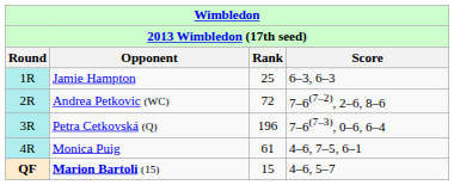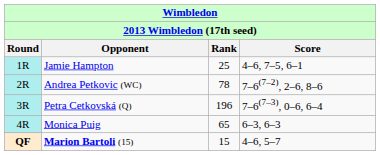 <table class=wikitable>
 <tr>
 <th colspan=4 style=background:#cfc><a href='#'>Wimbledon</a></th>
 </tr>
 <tr>
 <th colspan=4 style=background:#cfc><a href='#'>2013 Wimbledon</a> (17th seed)</th>
 </tr>
 <tr>
 <th width=40>Round</th>
 <th width=235>Opponent</th>
 <th width=20>Rank</th>
 <th width=190>Score</th>
 </tr>
 <tr>
 <td align=center style=background:#afeeee>1R</td>
 <td> <a href='#'>Jamie Hampton</a></td>
 <td align=center>25</td>
-<td>6–3, 6–3</td>
+<td>4–6, 7–5, 6–1</td>
 </tr>
 <tr>
 <td align=center style=background:#afeeee>2R</td>
 <td> <a href='#'>Andrea Petkovic</a> <small>(WC)</small></td>
-<td align=center>72</td>
+<td align=center>78</td>
 <td>7–6<sup>(7–2)</sup>, 2–6, 8–6</td>
 </tr>
 <tr>
 <td align=center style=background:#afeeee>3R</td>
 <td> <a href='#'>Petra Cetkovská</a> <small>(Q)</small></td>
 <td align=center>196</td>
 <td>7–6<sup>(7–3)</sup>, 0–6, 6–4</td>
 </tr>
 <tr>
 <td align=center style=background:#afeeee>4R</td>
 <td> <a href='#'>Monica Puig</a></td>
-<td align=center>61</td>
-<td>4–6, 7–5, 6–1</td>
+<td align=center>65</td>
+<td>6–3, 6–3</td>
 </tr>
 <tr>
 <td align=center style=background:#ffebcd><strong>QF</strong></td>
 <td> <strong><a href='#'>Marion Bartoli</a></strong> <small>(15)</small></td>
 <td align=center>15</td>
 <td>4–6, 5–7</td>
 </tr>
 </table>
